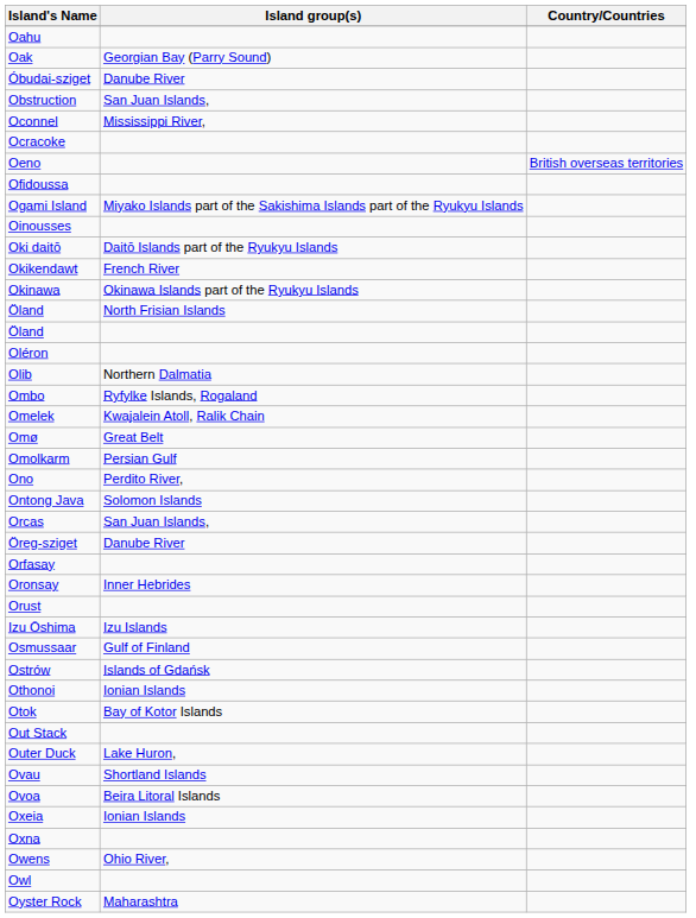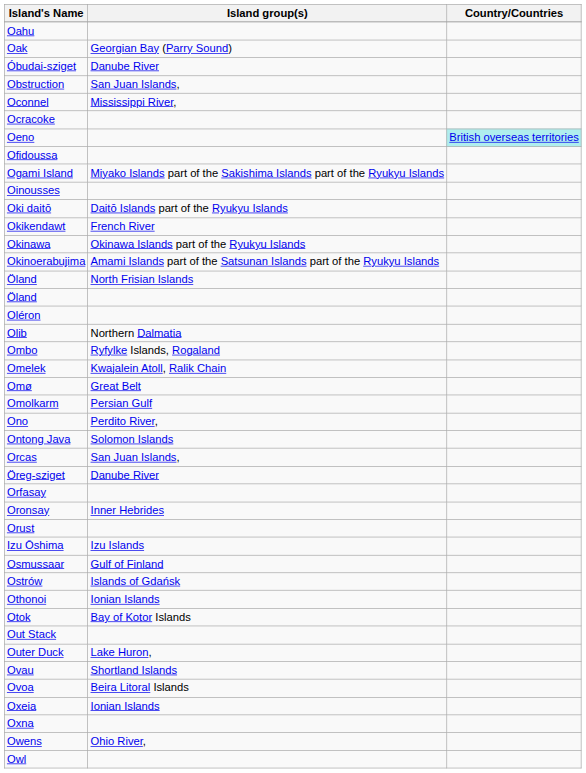 <table class="wikitable">
 <tr>
 <th>Island's Name</th>
 <th>Island group(s)</th>
 <th>Country/Countries</th>
 </tr>
 <tr>
 </tr>
 <tr>
 <td><a href='#'>Oahu</a></td>
 <td></td>
 <td></td>
 </tr>
 <tr>
 <td><a href='#'>Oak</a></td>
 <td><a href='#'>Georgian Bay</a> (<a href='#'>Parry Sound</a>) </td>
 <td></td>
 </tr>
 <tr>
 <td><a href='#'>Óbudai-sziget</a></td>
 <td><a href='#'>Danube River</a></td>
 <td></td>
 </tr>
 <tr>
 <td><a href='#'>Obstruction</a></td>
 <td><a href='#'>San Juan Islands</a>, </td>
 <td></td>
 </tr>
 <tr>
 <td><a href='#'>Oconnel</a></td>
 <td><a href='#'>Mississippi River</a>, </td>
 <td></td>
 </tr>
 <tr>
 <td><a href='#'>Ocracoke</a></td>
 <td></td>
 <td></td>
 </tr>
 <tr>
 <td><a href='#'>Oeno</a></td>
 <td></td>
-<td> <a href='#'>British overseas territories</a></td>
+<td style="background: paleturquoise;"> <a href='#'>British overseas territories</a></td>
 </tr>
 <tr>
 <td><a href='#'>Ofidoussa</a></td>
 <td></td>
 <td></td>
 </tr>
 <tr>
 <td><a href='#'>Ogami Island</a></td>
 <td><a href='#'>Miyako Islands</a> part of the <a href='#'>Sakishima Islands</a> part of the <a href='#'>Ryukyu Islands</a></td>
 <td></td>
 </tr>
 <tr>
 <td><a href='#'>Oinousses</a></td>
 <td></td>
 <td></td>
 </tr>
 <tr>
 <td><a href='#'>Oki daitō</a></td>
 <td><a href='#'>Daitō Islands</a> part of the <a href='#'>Ryukyu Islands</a></td>
 <td></td>
 </tr>
 <tr>
 <td><a href='#'>Okikendawt</a></td>
 <td><a href='#'>French River</a> </td>
 <td></td>
 </tr>
 <tr>
 <td><a href='#'>Okinawa</a></td>
 <td><a href='#'>Okinawa Islands</a> part of the <a href='#'>Ryukyu Islands</a></td>
+<td></td>
+</tr>
+<tr>
+<td><a href='#'>Okinoerabujima</a></td>
+<td><a href='#'>Amami Islands</a> part of the <a href='#'>Satsunan Islands</a> part of the <a href='#'>Ryukyu Islands</a></td>
 <td></td>
 </tr>
 <tr>
 <td><a href='#'>Öland</a></td>
 <td><a href='#'>North Frisian Islands</a></td>
 <td></td>
 </tr>
 <tr>
 <td><a href='#'>Öland</a></td>
 <td></td>
 <td></td>
 </tr>
 <tr>
 <td><a href='#'>Oléron</a></td>
 <td></td>
 <td></td>
 </tr>
 <tr>
 <td><a href='#'>Olib</a></td>
 <td>Northern <a href='#'>Dalmatia</a></td>
 <td></td>
 </tr>
 <tr>
 <td><a href='#'>Ombo</a></td>
 <td><a href='#'>Ryfylke</a> Islands, <a href='#'>Rogaland</a></td>
 <td></td>
 </tr>
 <tr>
 <td><a href='#'>Omelek</a></td>
 <td><a href='#'>Kwajalein Atoll</a>, <a href='#'>Ralik Chain</a></td>
 <td></td>
 </tr>
 <tr>
 <td><a href='#'>Omø</a></td>
 <td><a href='#'>Great Belt</a></td>
 <td></td>
 </tr>
 <tr>
 <td><a href='#'>Omolkarm</a></td>
 <td><a href='#'>Persian Gulf</a></td>
 <td></td>
 </tr>
 <tr>
 <td><a href='#'>Ono</a></td>
 <td><a href='#'>Perdito River</a>,  </td>
 <td></td>
 </tr>
 <tr>
 <td><a href='#'>Ontong Java</a></td>
 <td><a href='#'>Solomon Islands</a></td>
 <td></td>
 </tr>
 <tr>
 <td><a href='#'>Orcas</a></td>
 <td><a href='#'>San Juan Islands</a>, </td>
 <td></td>
 </tr>
 <tr>
 <td><a href='#'>Öreg-sziget</a></td>
 <td><a href='#'>Danube River</a></td>
 <td></td>
 </tr>
 <tr>
 <td><a href='#'>Orfasay</a></td>
 <td></td>
 <td></td>
 </tr>
 <tr>
 <td><a href='#'>Oronsay</a></td>
 <td><a href='#'>Inner Hebrides</a></td>
 <td></td>
 </tr>
 <tr>
 <td><a href='#'>Orust</a></td>
 <td></td>
 <td></td>
 </tr>
 <tr>
 <td><a href='#'>Izu Ōshima</a></td>
 <td><a href='#'>Izu Islands</a></td>
 <td></td>
 </tr>
 <tr>
 <td><a href='#'>Osmussaar</a></td>
 <td><a href='#'>Gulf of Finland</a></td>
 <td></td>
 </tr>
 <tr>
 <td><a href='#'>Ostrów</a></td>
 <td><a href='#'>Islands of Gdańsk</a></td>
 <td></td>
 </tr>
 <tr>
 <td><a href='#'>Othonoi</a></td>
 <td><a href='#'>Ionian Islands</a></td>
 <td></td>
 </tr>
 <tr>
 <td><a href='#'>Otok</a></td>
 <td><a href='#'>Bay of Kotor</a> Islands</td>
 <td></td>
 </tr>
 <tr>
 <td><a href='#'>Out Stack</a></td>
 <td></td>
 <td></td>
 </tr>
 <tr>
 <td><a href='#'>Outer Duck</a></td>
 <td><a href='#'>Lake Huron</a>, </td>
 <td></td>
 </tr>
 <tr>
 <td><a href='#'>Ovau</a></td>
 <td><a href='#'>Shortland Islands</a></td>
 <td></td>
 </tr>
 <tr>
 <td><a href='#'>Ovoa</a></td>
 <td><a href='#'>Beira Litoral</a> Islands</td>
 <td></td>
 </tr>
 <tr>
 <td><a href='#'>Oxeia</a></td>
 <td><a href='#'>Ionian Islands</a></td>
 <td></td>
 </tr>
 <tr>
 <td><a href='#'>Oxna</a></td>
 <td></td>
 <td></td>
 </tr>
 <tr>
 <td><a href='#'>Owens</a></td>
 <td><a href='#'>Ohio River</a>, </td>
 <td></td>
 </tr>
 <tr>
 <td><a href='#'>Owl</a></td>
 <td></td>
 <td></td>
 </tr>
-<tr>
-<td><a href='#'>Oyster Rock</a></td>
-<td><a href='#'>Maharashtra</a></td>
-<td></td>
-</tr>
 </table>
